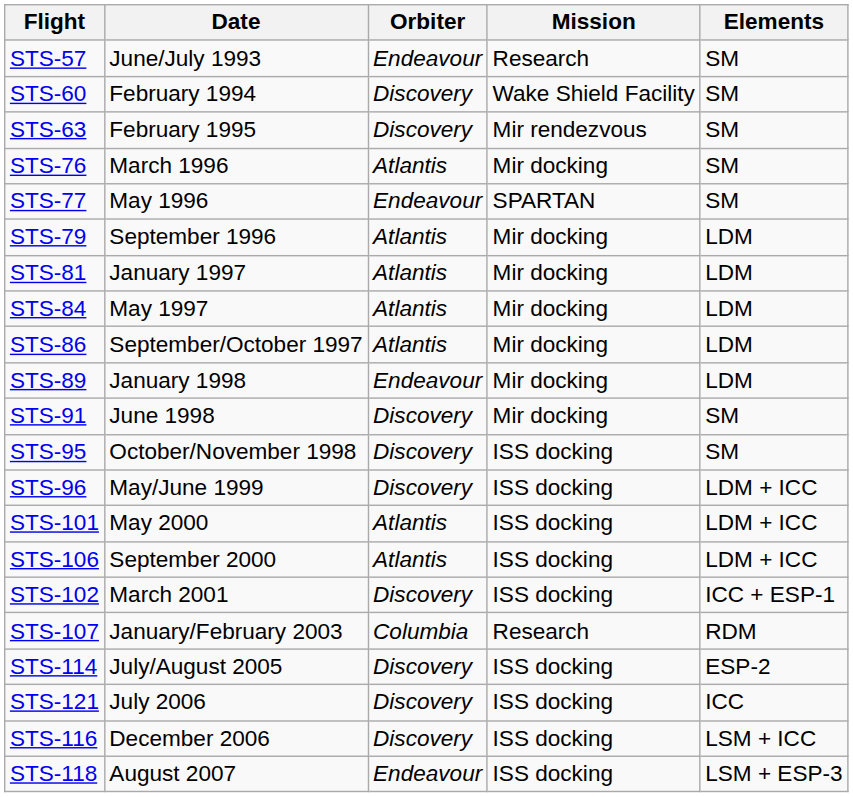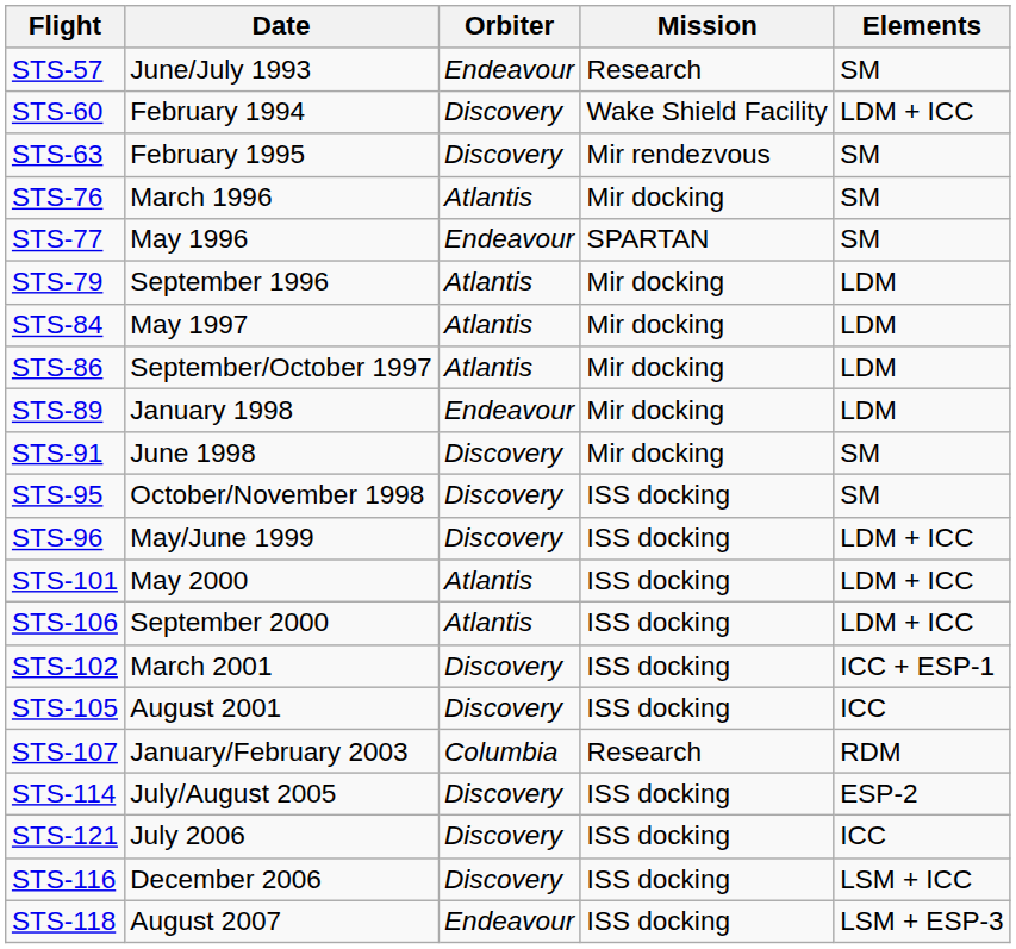 <table class=wikitable>
 <tr>
 <th>Flight</th>
 <th>Date</th>
 <th>Orbiter</th>
 <th>Mission</th>
 <th>Elements</th>
 </tr>
 <tr>
 <td><a href='#'>STS-57</a></td>
 <td>June/July 1993</td>
 <td><em>Endeavour</em></td>
 <td>Research</td>
 <td>SM</td>
 </tr>
 <tr>
 <td><a href='#'>STS-60</a></td>
 <td>February 1994</td>
 <td><em>Discovery</em></td>
 <td>Wake Shield Facility</td>
-<td>SM</td>
+<td>LDM + ICC</td>
 </tr>
 <tr>
 <td><a href='#'>STS-63</a></td>
 <td>February 1995</td>
 <td><em>Discovery</em></td>
 <td>Mir rendezvous</td>
 <td>SM</td>
 </tr>
 <tr>
 <td><a href='#'>STS-76</a></td>
 <td>March 1996</td>
 <td><em>Atlantis</em></td>
 <td>Mir docking</td>
 <td>SM</td>
 </tr>
 <tr>
 <td><a href='#'>STS-77</a></td>
 <td>May 1996</td>
 <td><em>Endeavour</em></td>
 <td>SPARTAN</td>
 <td>SM</td>
 </tr>
 <tr>
 <td><a href='#'>STS-79</a></td>
 <td>September 1996</td>
-<td><em>Atlantis</em></td>
-<td>Mir docking</td>
-<td>LDM</td>
-</tr>
-<tr>
-<td><a href='#'>STS-81</a></td>
-<td>January 1997</td>
 <td><em>Atlantis</em></td>
 <td>Mir docking</td>
 <td>LDM</td>
 </tr>
 <tr>
 <td><a href='#'>STS-84</a></td>
 <td>May 1997</td>
 <td><em>Atlantis</em></td>
 <td>Mir docking</td>
 <td>LDM</td>
 </tr>
 <tr>
 <td><a href='#'>STS-86</a></td>
 <td>September/October 1997</td>
 <td><em>Atlantis</em></td>
 <td>Mir docking</td>
 <td>LDM</td>
 </tr>
 <tr>
 <td><a href='#'>STS-89</a></td>
 <td>January 1998</td>
 <td><em>Endeavour</em></td>
 <td>Mir docking</td>
 <td>LDM</td>
 </tr>
 <tr>
 <td><a href='#'>STS-91</a></td>
 <td>June 1998</td>
 <td><em>Discovery</em></td>
 <td>Mir docking</td>
 <td>SM</td>
 </tr>
 <tr>
 <td><a href='#'>STS-95</a></td>
 <td>October/November 1998</td>
 <td><em>Discovery</em></td>
 <td>ISS docking</td>
 <td>SM</td>
 </tr>
 <tr>
 <td><a href='#'>STS-96</a></td>
 <td>May/June 1999</td>
 <td><em>Discovery</em></td>
 <td>ISS docking</td>
 <td>LDM + ICC</td>
 </tr>
 <tr>
 <td><a href='#'>STS-101</a></td>
 <td>May 2000</td>
 <td><em>Atlantis</em></td>
 <td>ISS docking</td>
 <td>LDM + ICC</td>
 </tr>
 <tr>
 <td><a href='#'>STS-106</a></td>
 <td>September 2000</td>
 <td><em>Atlantis</em></td>
 <td>ISS docking</td>
 <td>LDM + ICC</td>
 </tr>
 <tr>
 <td><a href='#'>STS-102</a></td>
 <td>March 2001</td>
 <td><em>Discovery</em></td>
 <td>ISS docking</td>
 <td>ICC + ESP-1</td>
 </tr>
 <tr>
+<td><a href='#'>STS-105</a></td>
+<td>August 2001</td>
+<td><em>Discovery</em></td>
+<td>ISS docking</td>
+<td>ICC</td>
+</tr>
+<tr>
 <td><a href='#'>STS-107</a></td>
 <td>January/February 2003</td>
 <td><em>Columbia</em></td>
 <td>Research</td>
 <td>RDM</td>
 </tr>
 <tr>
 <td><a href='#'>STS-114</a></td>
 <td>July/August 2005</td>
 <td><em>Discovery</em></td>
 <td>ISS docking</td>
 <td>ESP-2</td>
 </tr>
 <tr>
 <td><a href='#'>STS-121</a></td>
 <td>July 2006</td>
 <td><em>Discovery</em></td>
 <td>ISS docking</td>
 <td>ICC</td>
 </tr>
 <tr>
 <td><a href='#'>STS-116</a></td>
 <td>December 2006</td>
 <td><em>Discovery</em></td>
 <td>ISS docking</td>
 <td>LSM + ICC</td>
 </tr>
 <tr>
 <td><a href='#'>STS-118</a></td>
 <td>August 2007</td>
 <td><em>Endeavour</em></td>
 <td>ISS docking</td>
 <td>LSM + ESP-3</td>
 </tr>
 </table>
